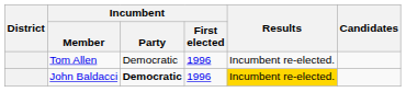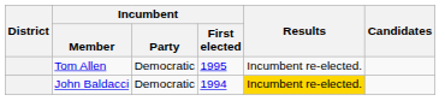 <table class="wikitable sortable">
 <tr>
 <th rowspan=2>District</th>
 <th colspan=3>Incumbent</th>
 <th rowspan=2>Results</th>
 <th rowspan=2 class="unsortable">Candidates</th>
 </tr>
 <tr valign=bottom>
 <th>Member</th>
 <th>Party</th>
 <th>First<br>elected</th>
 </tr>
 <tr>
 <th></th>
 <td><a href='#'>Tom Allen</a></td>
 <td>Democratic</td>
-<td><a href='#'>1996</a></td>
+<td><a href='#'>1995</a></td>
 <td>Incumbent re-elected.</td>
 <td nowrap></td>
 </tr>
 <tr>
 <th></th>
 <td><a href='#'>John Baldacci</a></td>
-<td><strong>Democratic</strong></td>
-<td><a href='#'>1996</a></td>
+<td>Democratic</td>
+<td><a href='#'>1994</a></td>
 <td style="background: gold;">Incumbent re-elected.</td>
 <td nowrap></td>
 </tr>
 </table>
